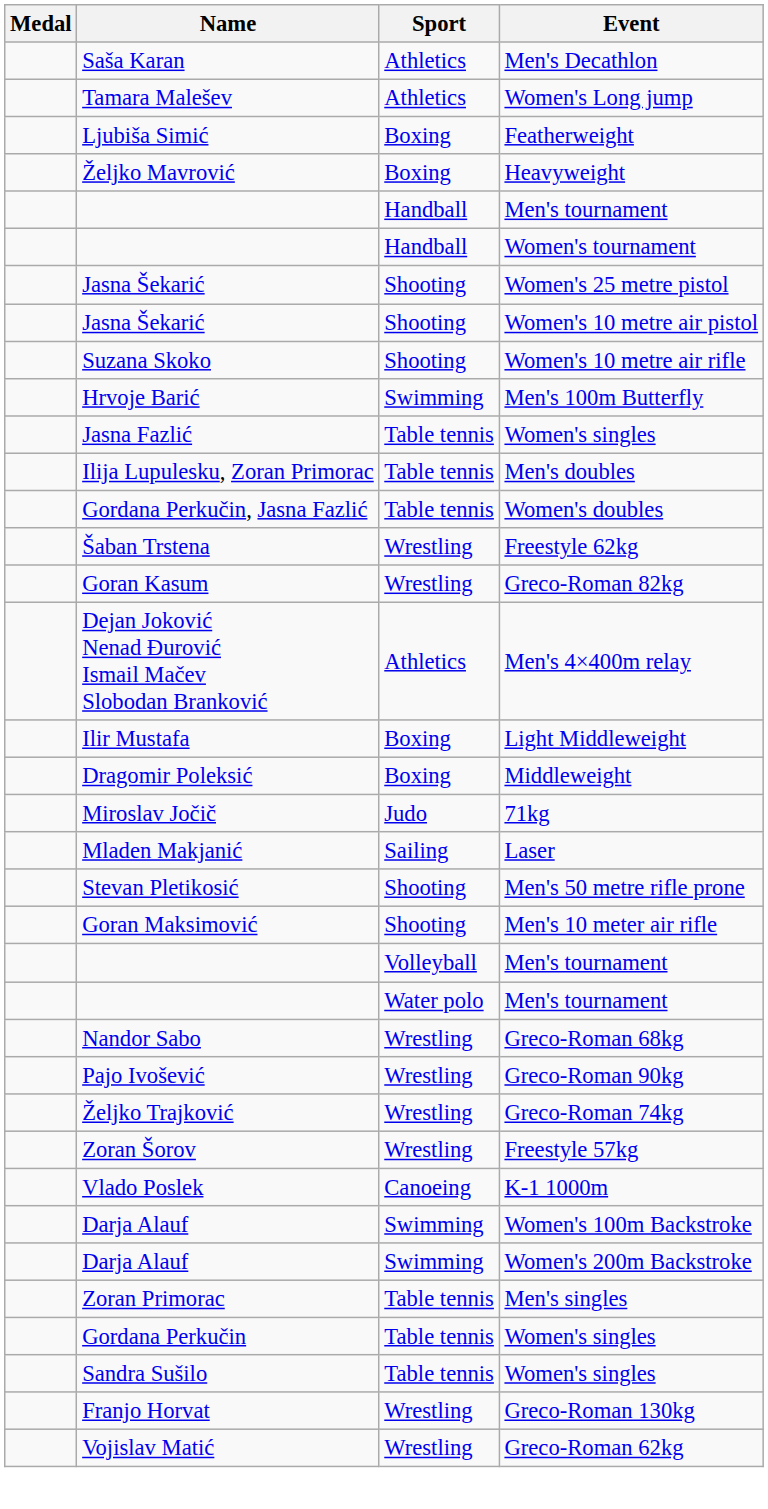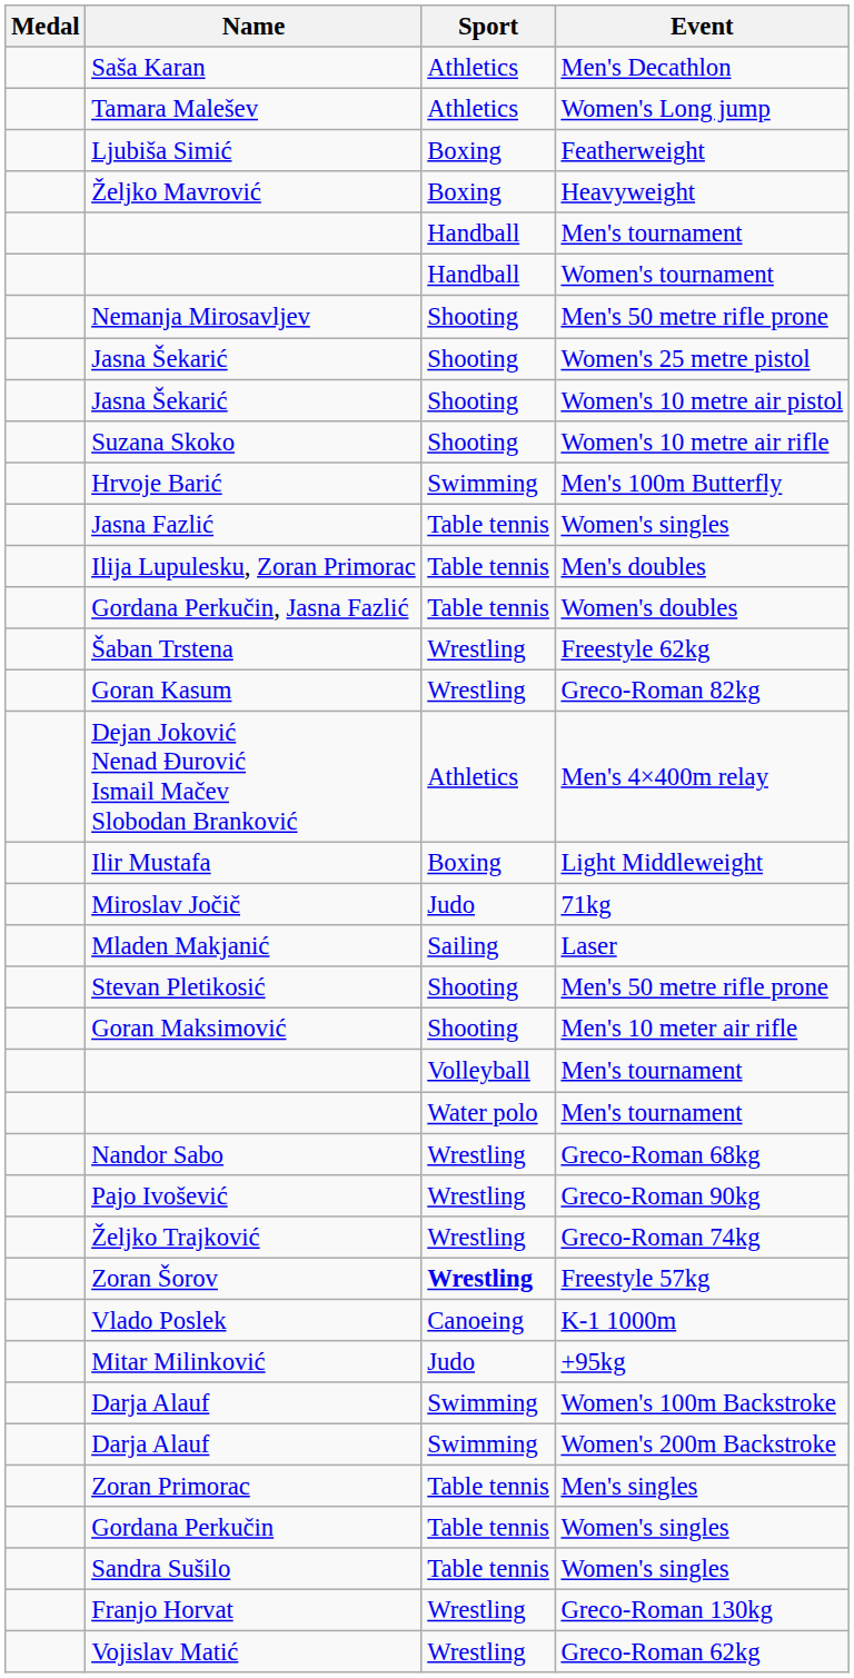 <table class="wikitable sortable" style="font-size: 95%;">
 <tr>
 <th>Medal</th>
 <th>Name</th>
 <th>Sport</th>
 <th>Event</th>
 </tr>
 <tr>
 <td></td>
 <td><a href='#'>Saša Karan</a></td>
 <td> <a href='#'>Athletics</a></td>
 <td><a href='#'>Men's Decathlon</a></td>
 </tr>
 <tr>
 <td></td>
 <td><a href='#'>Tamara Malešev</a></td>
 <td> <a href='#'>Athletics</a></td>
 <td><a href='#'>Women's Long jump</a></td>
 </tr>
 <tr>
 <td></td>
 <td><a href='#'>Ljubiša Simić</a></td>
 <td> <a href='#'>Boxing</a></td>
 <td><a href='#'>Featherweight</a></td>
 </tr>
 <tr>
 <td></td>
 <td><a href='#'>Željko Mavrović</a></td>
 <td> <a href='#'>Boxing</a></td>
 <td><a href='#'>Heavyweight</a></td>
 </tr>
 <tr>
 <td></td>
 <td><br></td>
 <td> <a href='#'>Handball</a></td>
 <td><a href='#'>Men's tournament</a></td>
 </tr>
 <tr>
 <td></td>
 <td><br></td>
 <td> <a href='#'>Handball</a></td>
 <td><a href='#'>Women's tournament</a></td>
+</tr>
+<tr>
+<td></td>
+<td><a href='#'>Nemanja Mirosavljev</a></td>
+<td> <a href='#'>Shooting</a></td>
+<td><a href='#'>Men's 50 metre rifle prone</a></td>
 </tr>
 <tr>
 <td></td>
 <td><a href='#'>Jasna Šekarić</a></td>
 <td> <a href='#'>Shooting</a></td>
 <td><a href='#'>Women's 25 metre pistol</a></td>
 </tr>
 <tr>
 <td></td>
 <td><a href='#'>Jasna Šekarić</a></td>
 <td> <a href='#'>Shooting</a></td>
 <td><a href='#'>Women's 10 metre air pistol</a></td>
 </tr>
 <tr>
 <td></td>
 <td><a href='#'>Suzana Skoko</a></td>
 <td> <a href='#'>Shooting</a></td>
 <td><a href='#'>Women's 10 metre air rifle</a></td>
 </tr>
 <tr>
 <td></td>
 <td><a href='#'>Hrvoje Barić</a></td>
 <td> <a href='#'>Swimming</a></td>
 <td><a href='#'>Men's 100m Butterfly</a></td>
 </tr>
 <tr>
 <td></td>
 <td><a href='#'>Jasna Fazlić</a></td>
 <td> <a href='#'>Table tennis</a></td>
 <td><a href='#'>Women's singles</a></td>
 </tr>
 <tr>
 <td></td>
 <td><a href='#'>Ilija Lupulesku</a>, <a href='#'>Zoran Primorac</a></td>
 <td> <a href='#'>Table tennis</a></td>
 <td><a href='#'>Men's doubles</a></td>
 </tr>
 <tr>
 <td></td>
 <td><a href='#'>Gordana Perkučin</a>, <a href='#'>Jasna Fazlić</a></td>
 <td> <a href='#'>Table tennis</a></td>
 <td><a href='#'>Women's doubles</a></td>
 </tr>
 <tr>
 <td></td>
 <td><a href='#'>Šaban Trstena</a></td>
 <td> <a href='#'>Wrestling</a></td>
 <td><a href='#'>Freestyle 62kg</a></td>
 </tr>
 <tr>
 <td></td>
 <td><a href='#'>Goran Kasum</a></td>
 <td> <a href='#'>Wrestling</a></td>
 <td><a href='#'>Greco-Roman 82kg</a></td>
 </tr>
 <tr>
 <td></td>
 <td><a href='#'>Dejan Joković</a><br><a href='#'>Nenad Đurović</a><br><a href='#'>Ismail Mačev</a><br><a href='#'>Slobodan Branković</a></td>
 <td> <a href='#'>Athletics</a></td>
 <td><a href='#'>Men's 4×400m relay</a></td>
 </tr>
 <tr>
 <td></td>
 <td><a href='#'>Ilir Mustafa</a></td>
 <td> <a href='#'>Boxing</a></td>
 <td><a href='#'>Light Middleweight</a></td>
 </tr>
 <tr>
 <td></td>
-<td><a href='#'>Dragomir Poleksić</a></td>
-<td> <a href='#'>Boxing</a></td>
-<td><a href='#'>Middleweight</a></td>
-</tr>
-<tr>
-<td></td>
 <td><a href='#'>Miroslav Jočič</a></td>
 <td> <a href='#'>Judo</a></td>
 <td><a href='#'>71kg</a></td>
 </tr>
 <tr>
 <td></td>
 <td><a href='#'>Mladen Makjanić</a></td>
 <td> <a href='#'>Sailing</a></td>
 <td><a href='#'>Laser</a></td>
 </tr>
 <tr>
 <td></td>
 <td><a href='#'>Stevan Pletikosić</a></td>
 <td> <a href='#'>Shooting</a></td>
 <td><a href='#'>Men's 50 metre rifle prone</a></td>
 </tr>
 <tr>
 <td></td>
 <td><a href='#'>Goran Maksimović</a></td>
 <td> <a href='#'>Shooting</a></td>
 <td><a href='#'>Men's 10 meter air rifle</a></td>
 </tr>
 <tr>
 <td></td>
 <td><br></td>
 <td> <a href='#'>Volleyball</a></td>
 <td><a href='#'>Men's tournament</a></td>
 </tr>
 <tr>
 <td></td>
 <td><br></td>
 <td> <a href='#'>Water polo</a></td>
 <td><a href='#'>Men's tournament</a></td>
 </tr>
 <tr>
 <td></td>
 <td><a href='#'>Nandor Sabo</a></td>
 <td> <a href='#'>Wrestling</a></td>
 <td><a href='#'>Greco-Roman 68kg</a></td>
 </tr>
 <tr>
 <td></td>
 <td><a href='#'>Pajo Ivošević</a></td>
 <td> <a href='#'>Wrestling</a></td>
 <td><a href='#'>Greco-Roman 90kg</a></td>
 </tr>
 <tr>
 <td></td>
 <td><a href='#'>Željko Trajković</a></td>
 <td> <a href='#'>Wrestling</a></td>
 <td><a href='#'>Greco-Roman 74kg</a></td>
 </tr>
 <tr>
 <td></td>
 <td><a href='#'>Zoran Šorov</a></td>
-<td> <a href='#'>Wrestling</a></td>
+<td><strong> <a href='#'>Wrestling</a></strong></td>
 <td><a href='#'>Freestyle 57kg</a></td>
 </tr>
 <tr>
 <td></td>
 <td><a href='#'>Vlado Poslek</a></td>
 <td> <a href='#'>Canoeing</a></td>
 <td><a href='#'>K-1 1000m</a></td>
+</tr>
+<tr>
+<td></td>
+<td><a href='#'>Mitar Milinković</a></td>
+<td> <a href='#'>Judo</a></td>
+<td><a href='#'>+95kg</a></td>
 </tr>
 <tr>
 <td></td>
 <td><a href='#'>Darja Alauf</a></td>
 <td> <a href='#'>Swimming</a></td>
 <td><a href='#'>Women's 100m Backstroke</a></td>
 </tr>
 <tr>
 <td></td>
 <td><a href='#'>Darja Alauf</a></td>
 <td> <a href='#'>Swimming</a></td>
 <td><a href='#'>Women's 200m Backstroke</a></td>
 </tr>
 <tr>
 <td></td>
 <td><a href='#'>Zoran Primorac</a></td>
 <td> <a href='#'>Table tennis</a></td>
 <td><a href='#'>Men's singles</a></td>
 </tr>
 <tr>
 <td></td>
 <td><a href='#'>Gordana Perkučin</a></td>
 <td> <a href='#'>Table tennis</a></td>
 <td><a href='#'>Women's singles</a></td>
 </tr>
 <tr>
 <td></td>
 <td><a href='#'>Sandra Sušilo</a></td>
 <td> <a href='#'>Table tennis</a></td>
 <td><a href='#'>Women's singles</a></td>
 </tr>
 <tr>
 <td></td>
 <td><a href='#'>Franjo Horvat</a></td>
 <td> <a href='#'>Wrestling</a></td>
 <td><a href='#'>Greco-Roman 130kg</a></td>
 </tr>
 <tr>
 <td></td>
 <td><a href='#'>Vojislav Matić</a></td>
 <td> <a href='#'>Wrestling</a></td>
 <td><a href='#'>Greco-Roman 62kg</a></td>
 </tr>
 </table>
